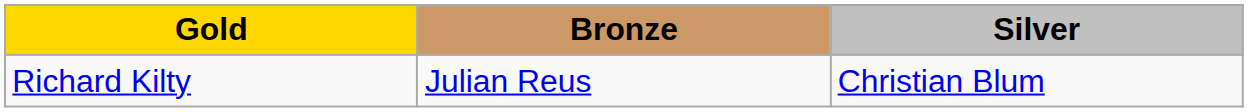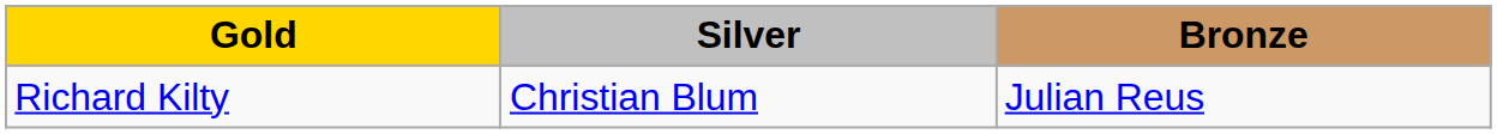 <table class="wikitable" style="text-align:left">
 <tr align="center">
 <td width=200 bgcolor=gold><strong>Gold</strong></td>
+<td width=200 bgcolor=silver><strong>Silver</strong></td>
 <td width=200 bgcolor=CC9966><strong>Bronze</strong></td>
-<td width=200 bgcolor=silver><strong>Silver</strong></td>
 </tr>
 <tr>
 <td><a href='#'>Richard Kilty</a><br><em></em></td>
+<td><a href='#'>Christian Blum</a><br><em></em></td>
 <td><a href='#'>Julian Reus</a><br><em></em></td>
-<td><a href='#'>Christian Blum</a><br><em></em></td>
 </tr>
 </table>
